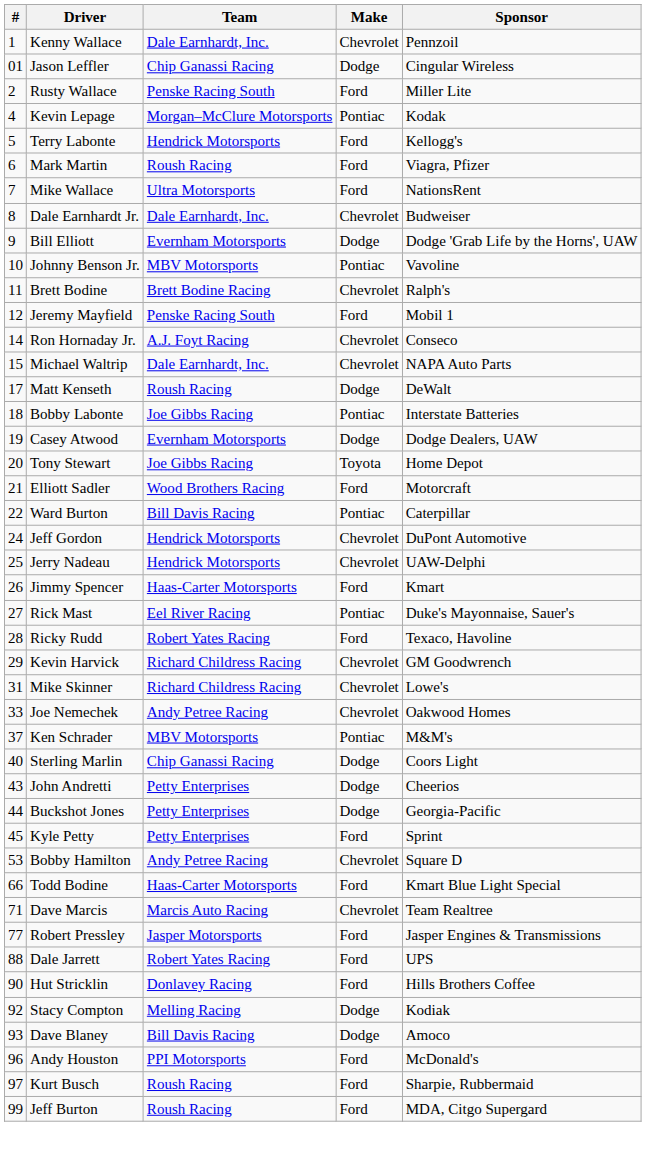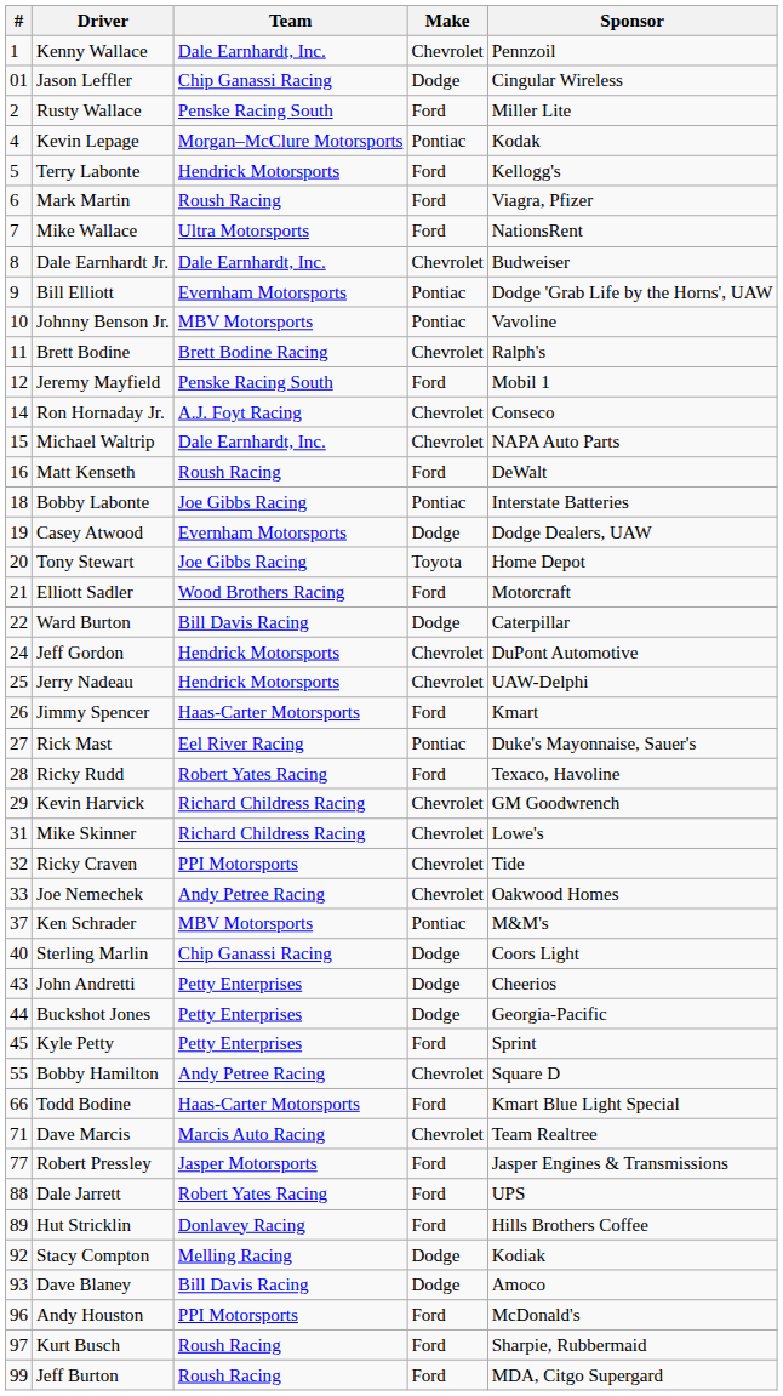 <table class="wikitable" style="font-size:95%">
 <tr>
 <th>#</th>
 <th>Driver</th>
 <th>Team</th>
 <th>Make</th>
 <th>Sponsor</th>
 </tr>
 <tr>
 <td>1</td>
 <td>Kenny Wallace</td>
 <td><a href='#'>Dale Earnhardt, Inc.</a></td>
 <td>Chevrolet</td>
 <td>Pennzoil</td>
 </tr>
 <tr>
 <td>01</td>
 <td>Jason Leffler</td>
 <td><a href='#'>Chip Ganassi Racing</a></td>
 <td>Dodge</td>
 <td>Cingular Wireless</td>
 </tr>
 <tr>
 <td>2</td>
 <td>Rusty Wallace</td>
 <td><a href='#'>Penske Racing South</a></td>
 <td>Ford</td>
 <td>Miller Lite</td>
 </tr>
 <tr>
 <td>4</td>
 <td>Kevin Lepage</td>
 <td><a href='#'>Morgan–McClure Motorsports</a></td>
 <td>Pontiac</td>
 <td>Kodak</td>
 </tr>
 <tr>
 <td>5</td>
 <td>Terry Labonte</td>
 <td><a href='#'>Hendrick Motorsports</a></td>
 <td>Ford</td>
 <td>Kellogg's</td>
 </tr>
 <tr>
 <td>6</td>
 <td>Mark Martin</td>
 <td><a href='#'>Roush Racing</a></td>
 <td>Ford</td>
 <td>Viagra, Pfizer</td>
 </tr>
 <tr>
 <td>7</td>
 <td>Mike Wallace</td>
 <td><a href='#'>Ultra Motorsports</a></td>
 <td>Ford</td>
 <td>NationsRent</td>
 </tr>
 <tr>
 <td>8</td>
 <td>Dale Earnhardt Jr.</td>
 <td><a href='#'>Dale Earnhardt, Inc.</a></td>
 <td>Chevrolet</td>
 <td>Budweiser</td>
 </tr>
 <tr>
 <td>9</td>
 <td>Bill Elliott</td>
 <td><a href='#'>Evernham Motorsports</a></td>
-<td>Dodge</td>
+<td>Pontiac</td>
 <td>Dodge 'Grab Life by the Horns', UAW</td>
 </tr>
 <tr>
 <td>10</td>
 <td>Johnny Benson Jr.</td>
 <td><a href='#'>MBV Motorsports</a></td>
 <td>Pontiac</td>
 <td>Vavoline</td>
 </tr>
 <tr>
 <td>11</td>
 <td>Brett Bodine</td>
 <td><a href='#'>Brett Bodine Racing</a></td>
 <td>Chevrolet</td>
 <td>Ralph's</td>
 </tr>
 <tr>
 <td>12</td>
 <td>Jeremy Mayfield</td>
 <td><a href='#'>Penske Racing South</a></td>
 <td>Ford</td>
 <td>Mobil 1</td>
 </tr>
 <tr>
 <td>14</td>
 <td>Ron Hornaday Jr.</td>
 <td><a href='#'>A.J. Foyt Racing</a></td>
 <td>Chevrolet</td>
 <td>Conseco</td>
 </tr>
 <tr>
 <td>15</td>
 <td>Michael Waltrip</td>
 <td><a href='#'>Dale Earnhardt, Inc.</a></td>
 <td>Chevrolet</td>
 <td>NAPA Auto Parts</td>
 </tr>
 <tr>
-<td>17</td>
+<td>16</td>
 <td>Matt Kenseth</td>
 <td><a href='#'>Roush Racing</a></td>
-<td>Dodge</td>
+<td>Ford</td>
 <td>DeWalt</td>
 </tr>
 <tr>
 <td>18</td>
 <td>Bobby Labonte</td>
 <td><a href='#'>Joe Gibbs Racing</a></td>
 <td>Pontiac</td>
 <td>Interstate Batteries</td>
 </tr>
 <tr>
 <td>19</td>
 <td>Casey Atwood</td>
 <td><a href='#'>Evernham Motorsports</a></td>
 <td>Dodge</td>
 <td>Dodge Dealers, UAW</td>
 </tr>
 <tr>
 <td>20</td>
 <td>Tony Stewart</td>
 <td><a href='#'>Joe Gibbs Racing</a></td>
 <td>Toyota</td>
 <td>Home Depot</td>
 </tr>
 <tr>
 <td>21</td>
 <td>Elliott Sadler</td>
 <td><a href='#'>Wood Brothers Racing</a></td>
 <td>Ford</td>
 <td>Motorcraft</td>
 </tr>
 <tr>
 <td>22</td>
 <td>Ward Burton</td>
 <td><a href='#'>Bill Davis Racing</a></td>
-<td>Pontiac</td>
+<td>Dodge</td>
 <td>Caterpillar</td>
 </tr>
 <tr>
 <td>24</td>
 <td>Jeff Gordon</td>
 <td><a href='#'>Hendrick Motorsports</a></td>
 <td>Chevrolet</td>
 <td>DuPont Automotive</td>
 </tr>
 <tr>
 <td>25</td>
 <td>Jerry Nadeau</td>
 <td><a href='#'>Hendrick Motorsports</a></td>
 <td>Chevrolet</td>
 <td>UAW-Delphi</td>
 </tr>
 <tr>
 <td>26</td>
 <td>Jimmy Spencer</td>
 <td><a href='#'>Haas-Carter Motorsports</a></td>
 <td>Ford</td>
 <td>Kmart</td>
 </tr>
 <tr>
 <td>27</td>
 <td>Rick Mast</td>
 <td><a href='#'>Eel River Racing</a></td>
 <td>Pontiac</td>
 <td>Duke's Mayonnaise, Sauer's</td>
 </tr>
 <tr>
 <td>28</td>
 <td>Ricky Rudd</td>
 <td><a href='#'>Robert Yates Racing</a></td>
 <td>Ford</td>
 <td>Texaco, Havoline</td>
 </tr>
 <tr>
 <td>29</td>
 <td>Kevin Harvick</td>
 <td><a href='#'>Richard Childress Racing</a></td>
 <td>Chevrolet</td>
 <td>GM Goodwrench</td>
 </tr>
 <tr>
 <td>31</td>
 <td>Mike Skinner</td>
 <td><a href='#'>Richard Childress Racing</a></td>
 <td>Chevrolet</td>
 <td>Lowe's</td>
 </tr>
 <tr>
+<td>32</td>
+<td>Ricky Craven</td>
+<td><a href='#'>PPI Motorsports</a></td>
+<td>Chevrolet</td>
+<td>Tide</td>
+</tr>
+<tr>
 <td>33</td>
 <td>Joe Nemechek</td>
 <td><a href='#'>Andy Petree Racing</a></td>
 <td>Chevrolet</td>
 <td>Oakwood Homes</td>
 </tr>
 <tr>
 <td>37</td>
 <td>Ken Schrader</td>
 <td><a href='#'>MBV Motorsports</a></td>
 <td>Pontiac</td>
 <td>M&M's</td>
 </tr>
 <tr>
 <td>40</td>
 <td>Sterling Marlin</td>
 <td><a href='#'>Chip Ganassi Racing</a></td>
 <td>Dodge</td>
 <td>Coors Light</td>
 </tr>
 <tr>
 <td>43</td>
 <td>John Andretti</td>
 <td><a href='#'>Petty Enterprises</a></td>
 <td>Dodge</td>
 <td>Cheerios</td>
 </tr>
 <tr>
 <td>44</td>
 <td>Buckshot Jones</td>
 <td><a href='#'>Petty Enterprises</a></td>
 <td>Dodge</td>
 <td>Georgia-Pacific</td>
 </tr>
 <tr>
 <td>45</td>
 <td>Kyle Petty</td>
 <td><a href='#'>Petty Enterprises</a></td>
 <td>Ford</td>
 <td>Sprint</td>
 </tr>
 <tr>
-<td>53</td>
+<td>55</td>
 <td>Bobby Hamilton</td>
 <td><a href='#'>Andy Petree Racing</a></td>
 <td>Chevrolet</td>
 <td>Square D</td>
 </tr>
 <tr>
 <td>66</td>
 <td>Todd Bodine</td>
 <td><a href='#'>Haas-Carter Motorsports</a></td>
 <td>Ford</td>
 <td>Kmart Blue Light Special</td>
 </tr>
 <tr>
 <td>71</td>
 <td>Dave Marcis</td>
 <td><a href='#'>Marcis Auto Racing</a></td>
 <td>Chevrolet</td>
 <td>Team Realtree</td>
 </tr>
 <tr>
 <td>77</td>
 <td>Robert Pressley</td>
 <td><a href='#'>Jasper Motorsports</a></td>
 <td>Ford</td>
 <td>Jasper Engines & Transmissions</td>
 </tr>
 <tr>
 <td>88</td>
 <td>Dale Jarrett</td>
 <td><a href='#'>Robert Yates Racing</a></td>
 <td>Ford</td>
 <td>UPS</td>
 </tr>
 <tr>
-<td>90</td>
+<td>89</td>
 <td>Hut Stricklin</td>
 <td><a href='#'>Donlavey Racing</a></td>
 <td>Ford</td>
 <td>Hills Brothers Coffee</td>
 </tr>
 <tr>
 <td>92</td>
 <td>Stacy Compton</td>
 <td><a href='#'>Melling Racing</a></td>
 <td>Dodge</td>
 <td>Kodiak</td>
 </tr>
 <tr>
 <td>93</td>
 <td>Dave Blaney</td>
 <td><a href='#'>Bill Davis Racing</a></td>
 <td>Dodge</td>
 <td>Amoco</td>
 </tr>
 <tr>
 <td>96</td>
 <td>Andy Houston</td>
 <td><a href='#'>PPI Motorsports</a></td>
 <td>Ford</td>
 <td>McDonald's</td>
 </tr>
 <tr>
 <td>97</td>
 <td>Kurt Busch</td>
 <td><a href='#'>Roush Racing</a></td>
 <td>Ford</td>
 <td>Sharpie, Rubbermaid</td>
 </tr>
 <tr>
 <td>99</td>
 <td>Jeff Burton</td>
 <td><a href='#'>Roush Racing</a></td>
 <td>Ford</td>
 <td>MDA, Citgo Supergard</td>
 </tr>
 </table>
